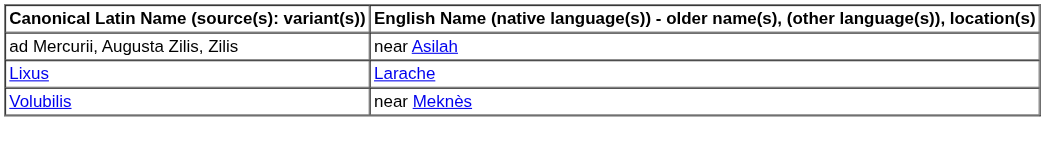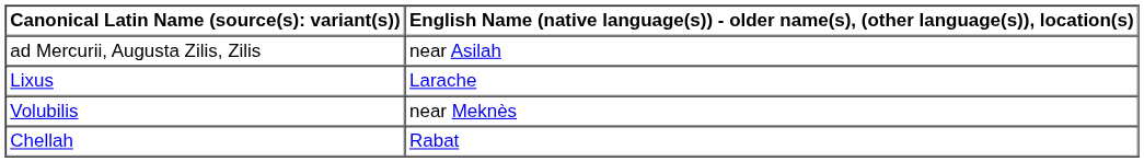 <table border="1" cellspacing="0" cellpadding="3">
 <tr>
 <th>Canonical Latin Name (source(s): variant(s))</th>
 <th>English Name (native language(s)) - older name(s), (other language(s)), location(s)</th>
 </tr>
 <tr>
 <td>ad Mercurii, Augusta Zilis, Zilis</td>
 <td>near <a href='#'>Asilah</a></td>
 </tr>
 <tr>
 <td><a href='#'>Lixus</a></td>
 <td><a href='#'>Larache</a></td>
 </tr>
 <tr>
 <td><a href='#'>Volubilis</a></td>
 <td>near <a href='#'>Meknès</a></td>
 </tr>
+<tr>
+<td><a href='#'>Chellah</a></td>
+<td><a href='#'>Rabat</a></td>
+</tr>
 </table>
